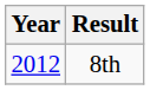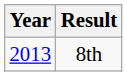 <table class="wikitable" style="text-align:center">
 <tr>
 <th>Year</th>
 <th>Result</th>
 </tr>
 <tr>
-<td><a href='#'>2012</a></td>
+<td><a href='#'>2013</a></td>
 <td>8th</td>
 </tr>
 </table>
